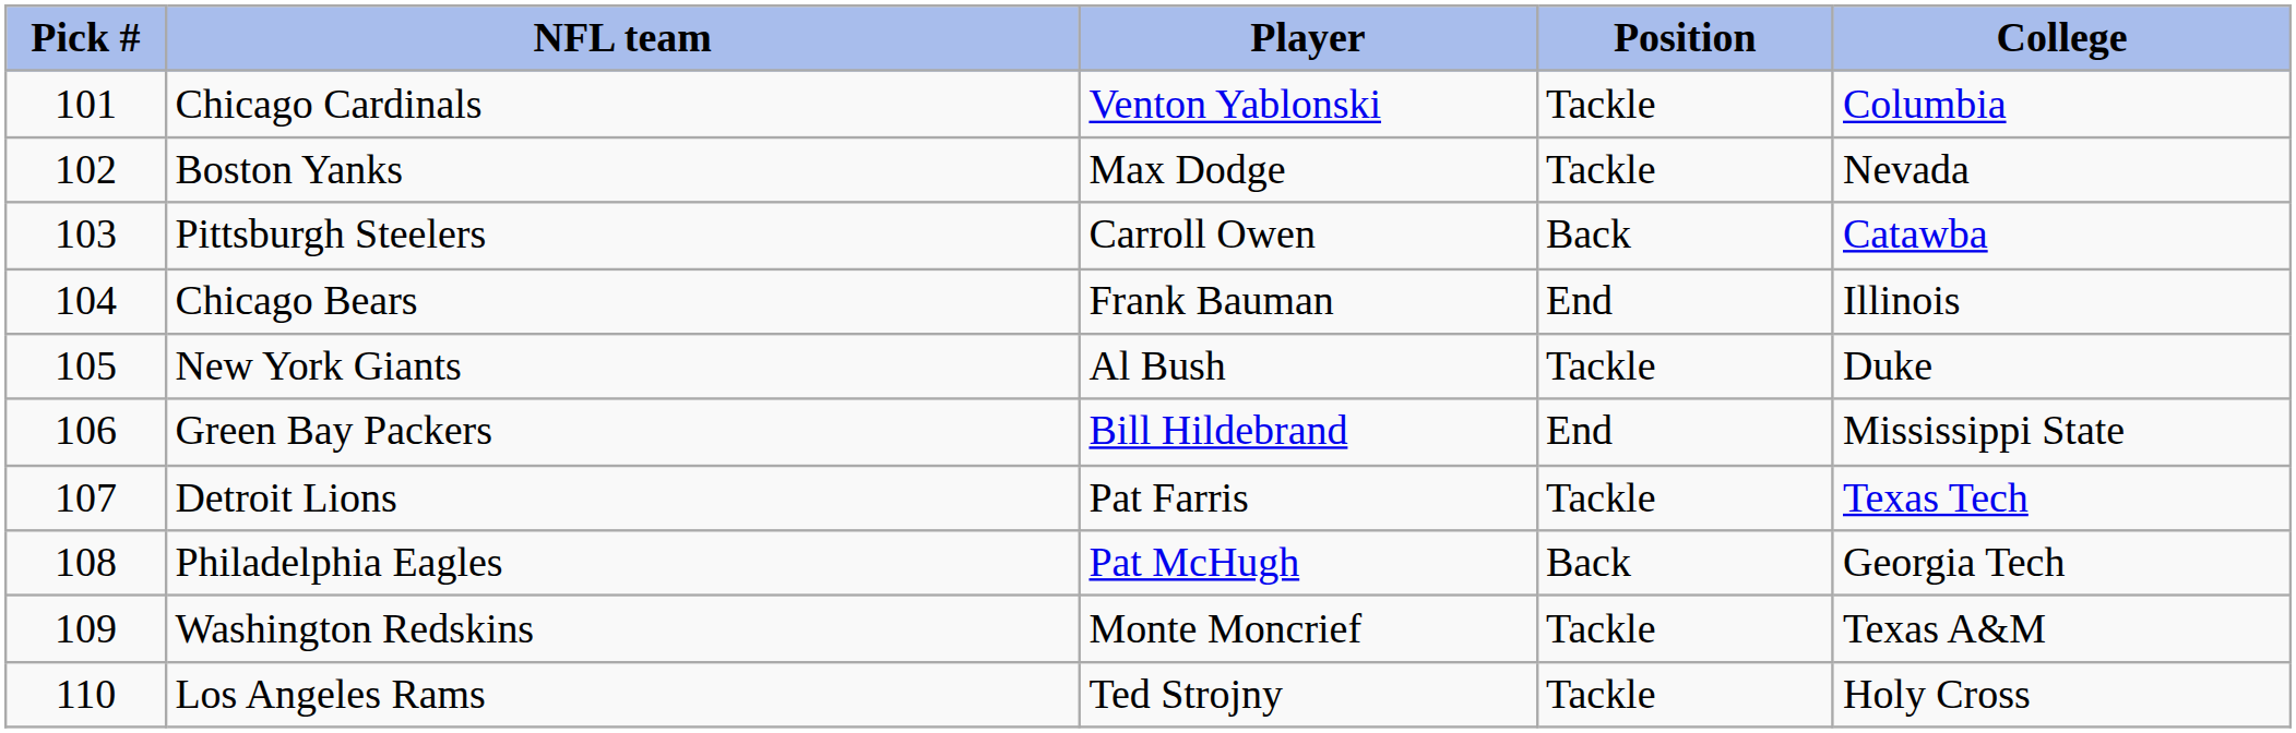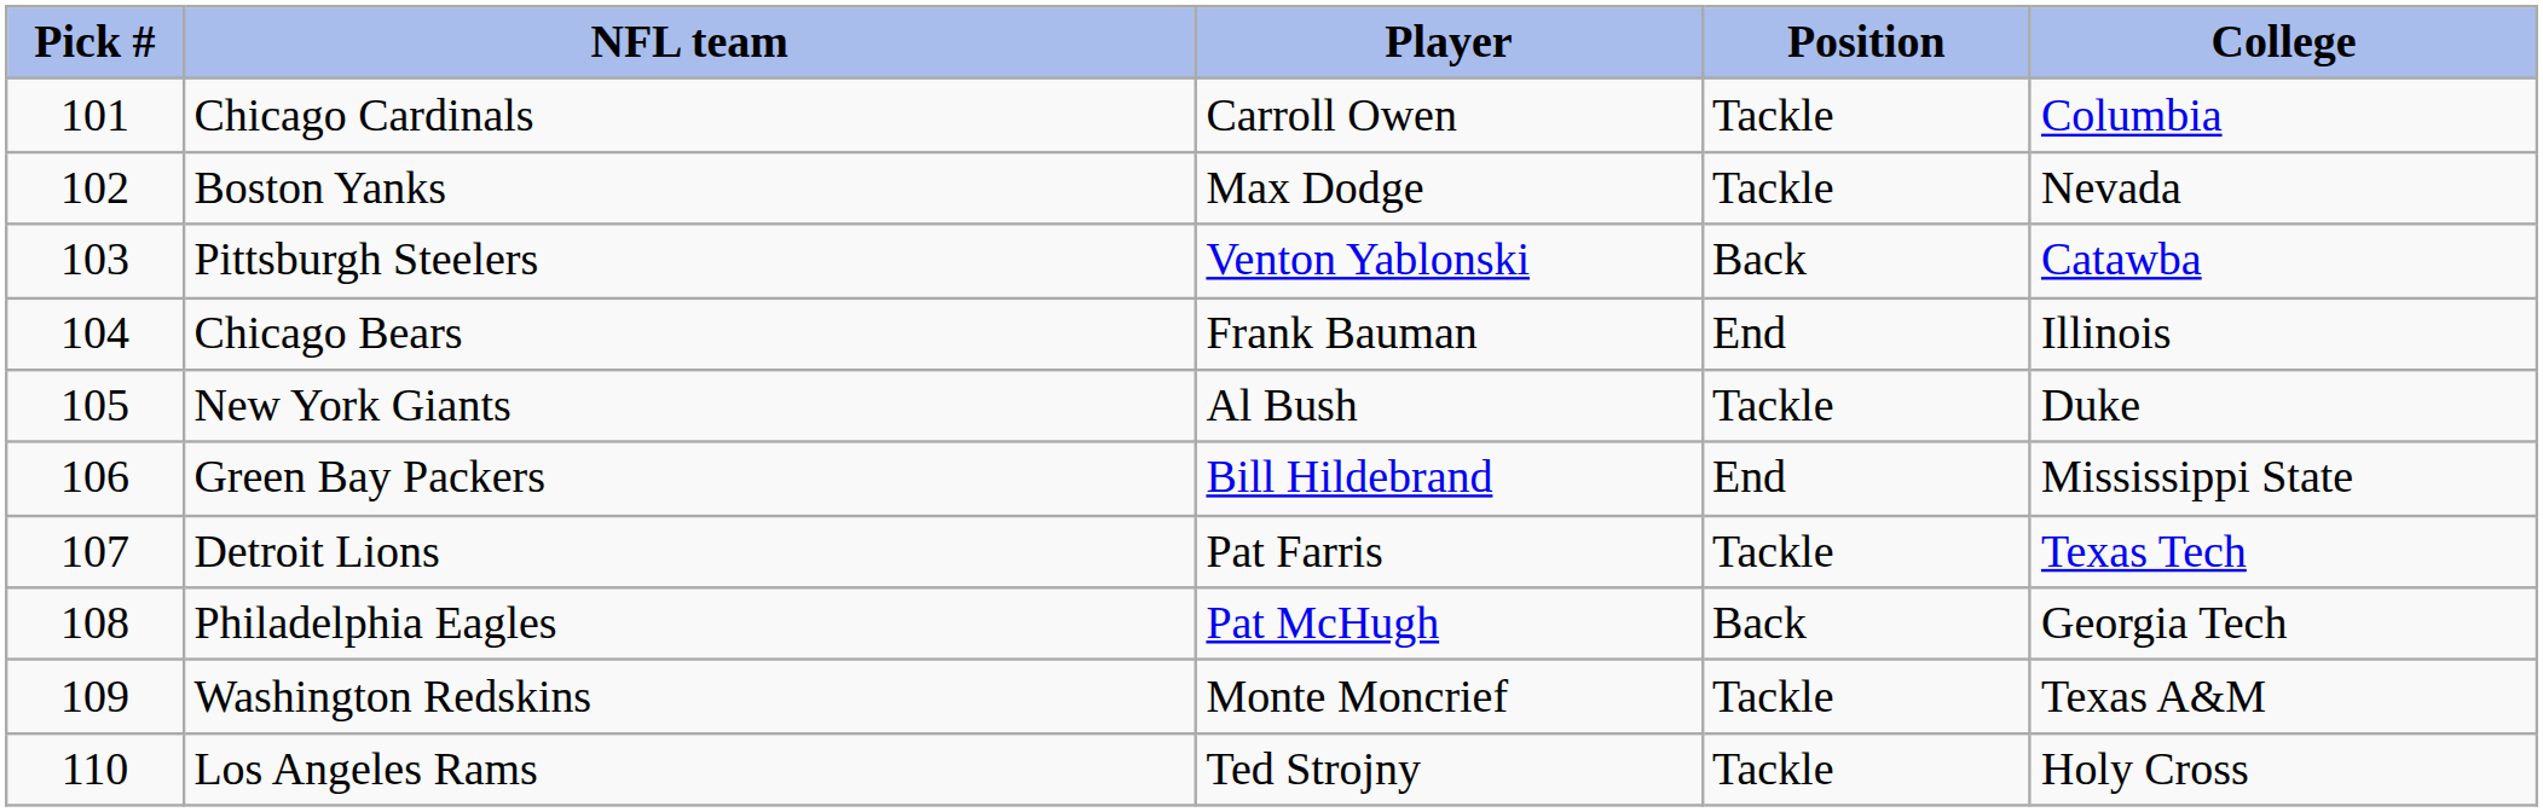 <table class="wikitable sortable sortable" style="width: 100%">
 <tr>
 <th style="background:#A8BDEC;" width=7%>Pick #</th>
 <th width=40% style="background:#A8BDEC;">NFL team</th>
 <th width=20% style="background:#A8BDEC;">Player</th>
 <th width=13% style="background:#A8BDEC;">Position</th>
 <th style="background:#A8BDEC;">College</th>
 </tr>
 <tr>
 <td align=center>101</td>
 <td>Chicago Cardinals</td>
-<td><a href='#'>Venton Yablonski</a></td>
+<td>Carroll Owen</td>
 <td>Tackle</td>
 <td><a href='#'>Columbia</a></td>
 </tr>
 <tr>
 <td align=center>102</td>
 <td>Boston Yanks</td>
 <td>Max Dodge</td>
 <td>Tackle</td>
 <td>Nevada</td>
 </tr>
 <tr>
 <td align=center>103</td>
 <td>Pittsburgh Steelers</td>
-<td>Carroll Owen</td>
+<td><a href='#'>Venton Yablonski</a></td>
 <td>Back</td>
 <td><a href='#'>Catawba</a></td>
 </tr>
 <tr>
 <td align=center>104</td>
 <td>Chicago Bears</td>
 <td>Frank Bauman</td>
 <td>End</td>
 <td>Illinois</td>
 </tr>
 <tr>
 <td align=center>105</td>
 <td>New York Giants</td>
 <td>Al Bush</td>
 <td>Tackle</td>
 <td>Duke</td>
 </tr>
 <tr>
 <td align=center>106</td>
 <td>Green Bay Packers</td>
 <td><a href='#'>Bill Hildebrand</a></td>
 <td>End</td>
 <td>Mississippi State</td>
 </tr>
 <tr>
 <td align=center>107</td>
 <td>Detroit Lions</td>
 <td>Pat Farris</td>
 <td>Tackle</td>
 <td><a href='#'>Texas Tech</a></td>
 </tr>
 <tr>
 <td align=center>108</td>
 <td>Philadelphia Eagles</td>
 <td><a href='#'>Pat McHugh</a></td>
 <td>Back</td>
 <td>Georgia Tech</td>
 </tr>
 <tr>
 <td align=center>109</td>
 <td>Washington Redskins</td>
 <td>Monte Moncrief</td>
 <td>Tackle</td>
 <td>Texas A&M</td>
 </tr>
 <tr>
 <td align=center>110</td>
 <td>Los Angeles Rams</td>
 <td>Ted Strojny</td>
 <td>Tackle</td>
 <td>Holy Cross</td>
 </tr>
 </table>
